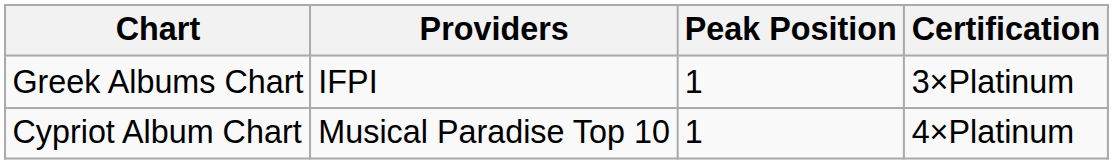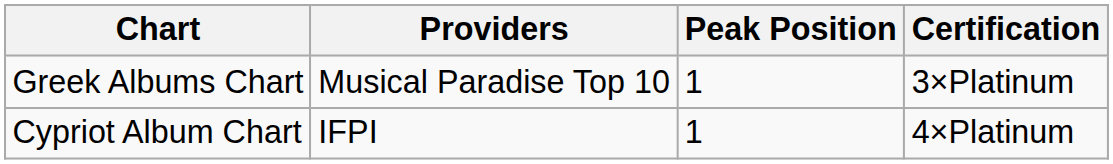 <table class="wikitable">
 <tr>
 <th align="left">Chart</th>
 <th align="left">Providers</th>
 <th align="left">Peak Position</th>
 <th align="left">Certification</th>
 </tr>
 <tr>
 <td align="left">Greek Albums Chart</td>
-<td align="left">IFPI</td>
+<td align="left">Musical Paradise Top 10</td>
 <td>1</td>
 <td align="left">3×Platinum</td>
 </tr>
 <tr>
 <td align="left">Cypriot Album Chart</td>
-<td align="left">Musical Paradise Top 10</td>
+<td align="left">IFPI</td>
 <td>1</td>
 <td align="left">4×Platinum</td>
 </tr>
 </table>
